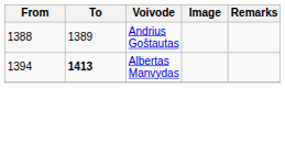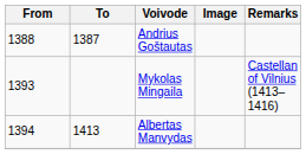 <table class=wikitable>
 <tr align=left>
 <th width=80pt>From</th>
 <th width=80pt>To</th>
 <th width=60pt>Voivode</th>
 <th width=60pt>Image</th>
 <th width=60pt>Remarks</th>
 </tr>
 <tr>
 <td>1388</td>
-<td>1389</td>
+<td>1387</td>
 <td><a href='#'>Andrius Goštautas</a></td>
 <td></td>
 <td></td>
 </tr>
 <tr ---->
+<td>1393</td>
+<td></td>
+<td><a href='#'>Mykolas Mingaila</a></td>
+<td></td>
+<td><a href='#'>Castellan of Vilnius</a> (1413–1416)</td>
+</tr>
+<tr ---->
 <td>1394</td>
-<td><strong>1413</strong></td>
+<td>1413</td>
 <td><a href='#'>Albertas Manvydas</a></td>
 <td></td>
 <td></td>
 </tr>
 <tr ---->
 </tr>
 </table>
